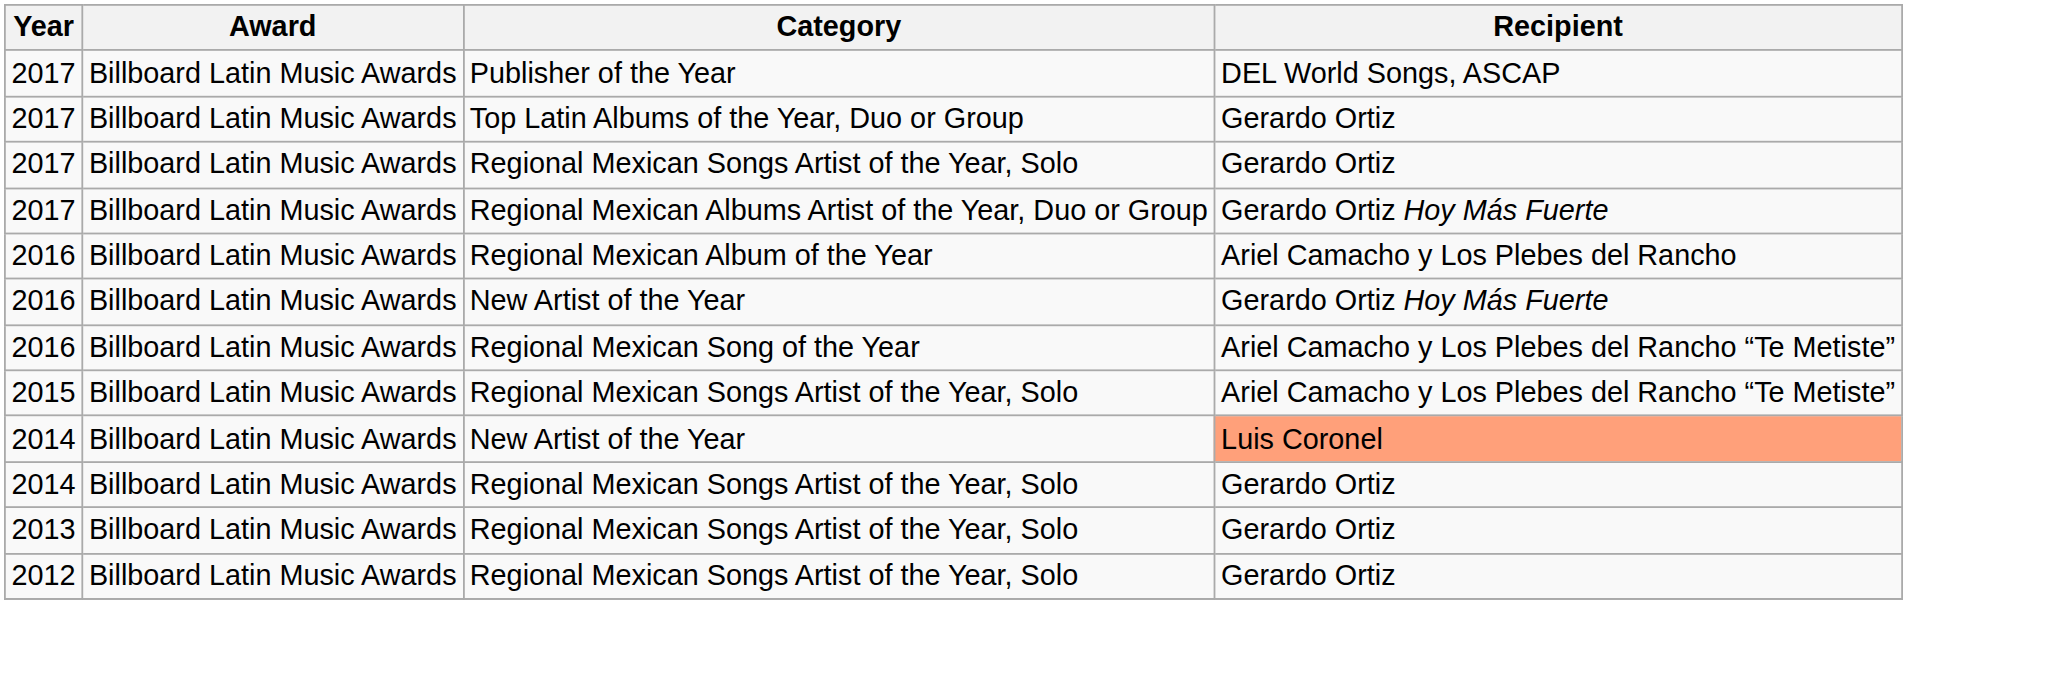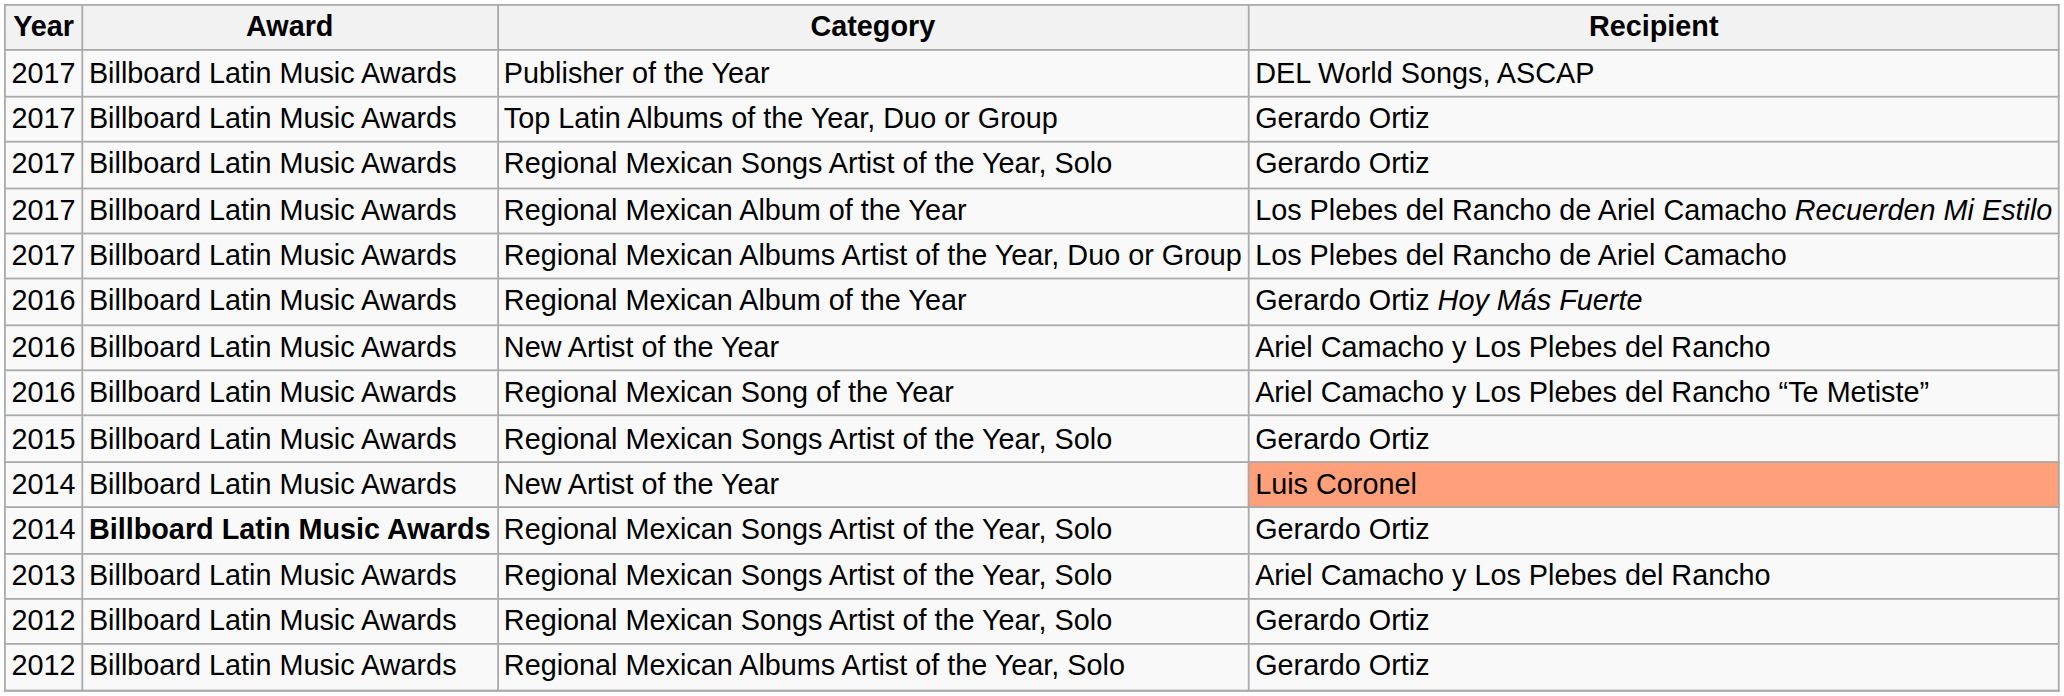 <table class="wikitable">
 <tr>
 <th>Year</th>
 <th>Award</th>
 <th>Category</th>
 <th>Recipient</th>
 </tr>
 <tr>
 <td>2017</td>
 <td>Billboard Latin Music Awards</td>
 <td>Publisher of the Year</td>
 <td>DEL World Songs, ASCAP</td>
 </tr>
 <tr>
 <td>2017</td>
 <td>Billboard Latin Music Awards</td>
 <td>Top Latin Albums of the Year, Duo or Group</td>
 <td>Gerardo Ortiz</td>
 </tr>
 <tr>
 <td>2017</td>
 <td>Billboard Latin Music Awards</td>
 <td>Regional Mexican Songs Artist of the Year, Solo</td>
 <td>Gerardo Ortiz</td>
 </tr>
 <tr>
 <td>2017</td>
 <td>Billboard Latin Music Awards</td>
+<td>Regional Mexican Album of the Year</td>
+<td>Los Plebes del Rancho de Ariel Camacho <em>Recuerden Mi Estilo</em></td>
+</tr>
+<tr>
+<td>2017</td>
+<td>Billboard Latin Music Awards</td>
 <td>Regional Mexican Albums Artist of the Year, Duo or Group</td>
+<td>Los Plebes del Rancho de Ariel Camacho</td>
+</tr>
+<tr>
+<td>2016</td>
+<td>Billboard Latin Music Awards</td>
+<td>Regional Mexican Album of the Year</td>
 <td>Gerardo Ortiz <em>Hoy Más Fuerte</em></td>
 </tr>
 <tr>
 <td>2016</td>
 <td>Billboard Latin Music Awards</td>
-<td>Regional Mexican Album of the Year</td>
+<td>New Artist of the Year</td>
 <td>Ariel Camacho y Los Plebes del Rancho</td>
-</tr>
-<tr>
-<td>2016</td>
-<td>Billboard Latin Music Awards</td>
-<td>New Artist of the Year</td>
-<td>Gerardo Ortiz <em>Hoy Más Fuerte</em></td>
 </tr>
 <tr>
 <td>2016</td>
 <td>Billboard Latin Music Awards</td>
 <td>Regional Mexican Song of the Year</td>
 <td>Ariel Camacho y Los Plebes del Rancho “Te Metiste”</td>
 </tr>
 <tr>
 <td>2015</td>
 <td>Billboard Latin Music Awards</td>
 <td>Regional Mexican Songs Artist of the Year, Solo</td>
-<td>Ariel Camacho y Los Plebes del Rancho “Te Metiste”</td>
+<td>Gerardo Ortiz</td>
 </tr>
 <tr>
 <td>2014</td>
 <td>Billboard Latin Music Awards</td>
 <td>New Artist of the Year</td>
 <td style="background: lightsalmon;">Luis Coronel</td>
 </tr>
 <tr>
 <td>2014</td>
-<td>Billboard Latin Music Awards</td>
+<td><strong>Billboard Latin Music Awards</strong></td>
 <td>Regional Mexican Songs Artist of the Year, Solo</td>
 <td>Gerardo Ortiz</td>
 </tr>
 <tr>
 <td>2013</td>
 <td>Billboard Latin Music Awards</td>
 <td>Regional Mexican Songs Artist of the Year, Solo</td>
-<td>Gerardo Ortiz</td>
+<td>Ariel Camacho y Los Plebes del Rancho</td>
 </tr>
 <tr>
 <td>2012</td>
 <td>Billboard Latin Music Awards</td>
 <td>Regional Mexican Songs Artist of the Year, Solo</td>
 <td>Gerardo Ortiz</td>
 </tr>
 <tr>
+<td>2012</td>
+<td>Billboard Latin Music Awards</td>
+<td>Regional Mexican Albums Artist of the Year, Solo</td>
+<td>Gerardo Ortiz</td>
+</tr>
+<tr>
 </tr>
 </table>
